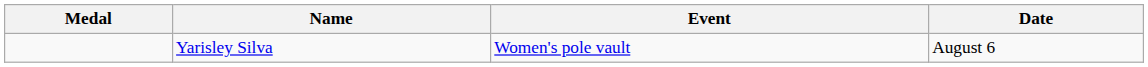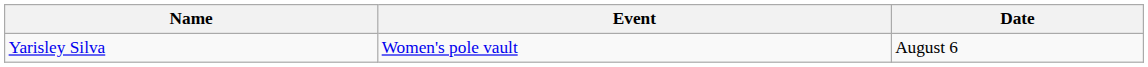 <table class=wikitable style=font-size:90% width=60%>
 <tr>
-<th>Medal</th>
 <th>Name</th>
 <th>Event</th>
 <th>Date</th>
 </tr>
 <tr>
-<td></td>
 <td><a href='#'>Yarisley Silva</a></td>
 <td><a href='#'>Women's pole vault</a></td>
 <td>August 6</td>
 </tr>
 </table>
